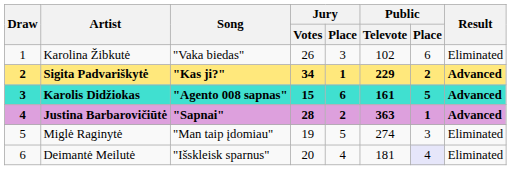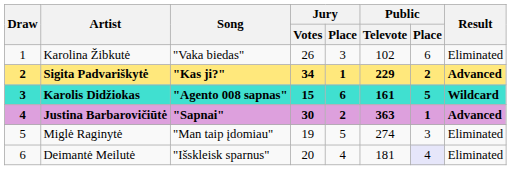 <table class="sortable wikitable" style="margin: 1em auto 1em auto; text-align:center;">
 <tr>
 <th rowspan="2">Draw</th>
 <th rowspan="2">Artist</th>
 <th rowspan="2">Song</th>
 <th colspan="2">Jury</th>
 <th colspan="2">Public</th>
 <th rowspan="2">Result</th>
 </tr>
 <tr>
 <th>Votes</th>
 <th>Place</th>
 <th>Televote</th>
 <th>Place</th>
 </tr>
 <tr>
 <td>1</td>
 <td align="left">Karolina Žibkutė</td>
 <td align="left">"Vaka biedas"</td>
 <td>26</td>
 <td>3</td>
 <td>102</td>
 <td>6</td>
 <td align="left">Eliminated</td>
 </tr>
 <tr style="font-weight:bold; background:#ffe87c;">
 <td>2</td>
 <td align="left">Sigita Padvariškytė</td>
 <td align="left">"Kas ji?"</td>
 <td>34</td>
 <td>1</td>
 <td>229</td>
 <td>2</td>
 <td align="left">Advanced</td>
 </tr>
 <tr style="font-weight:bold; background:turquoise;">
 <td>3</td>
 <td align="left">Karolis Didžiokas</td>
 <td align="left">"Agento 008 sapnas"</td>
 <td>15</td>
 <td>6</td>
 <td>161</td>
 <td>5</td>
-<td align="left">Advanced</td>
+<td align="left">Wildcard</td>
 </tr>
 <tr style="font-weight:bold; background:#DDA0DD;">
 <td>4</td>
 <td align="left">Justina Barbarovičiūtė</td>
 <td align="left">"Sapnai"</td>
-<td>28</td>
+<td>30</td>
 <td>2</td>
 <td>363</td>
 <td>1</td>
 <td align="left">Advanced</td>
 </tr>
 <tr>
 <td>5</td>
 <td align="left">Miglė Raginytė</td>
 <td align="left">"Man taip įdomiau"</td>
 <td>19</td>
 <td>5</td>
 <td>274</td>
 <td>3</td>
 <td align="left">Eliminated</td>
 </tr>
 <tr>
 <td>6</td>
 <td align="left">Deimantė Meilutė</td>
 <td align="left">"Išskleisk sparnus"</td>
 <td>20</td>
 <td>4</td>
 <td>181</td>
 <td style="background: lavender;">4</td>
 <td align="left">Eliminated</td>
 </tr>
 </table>
